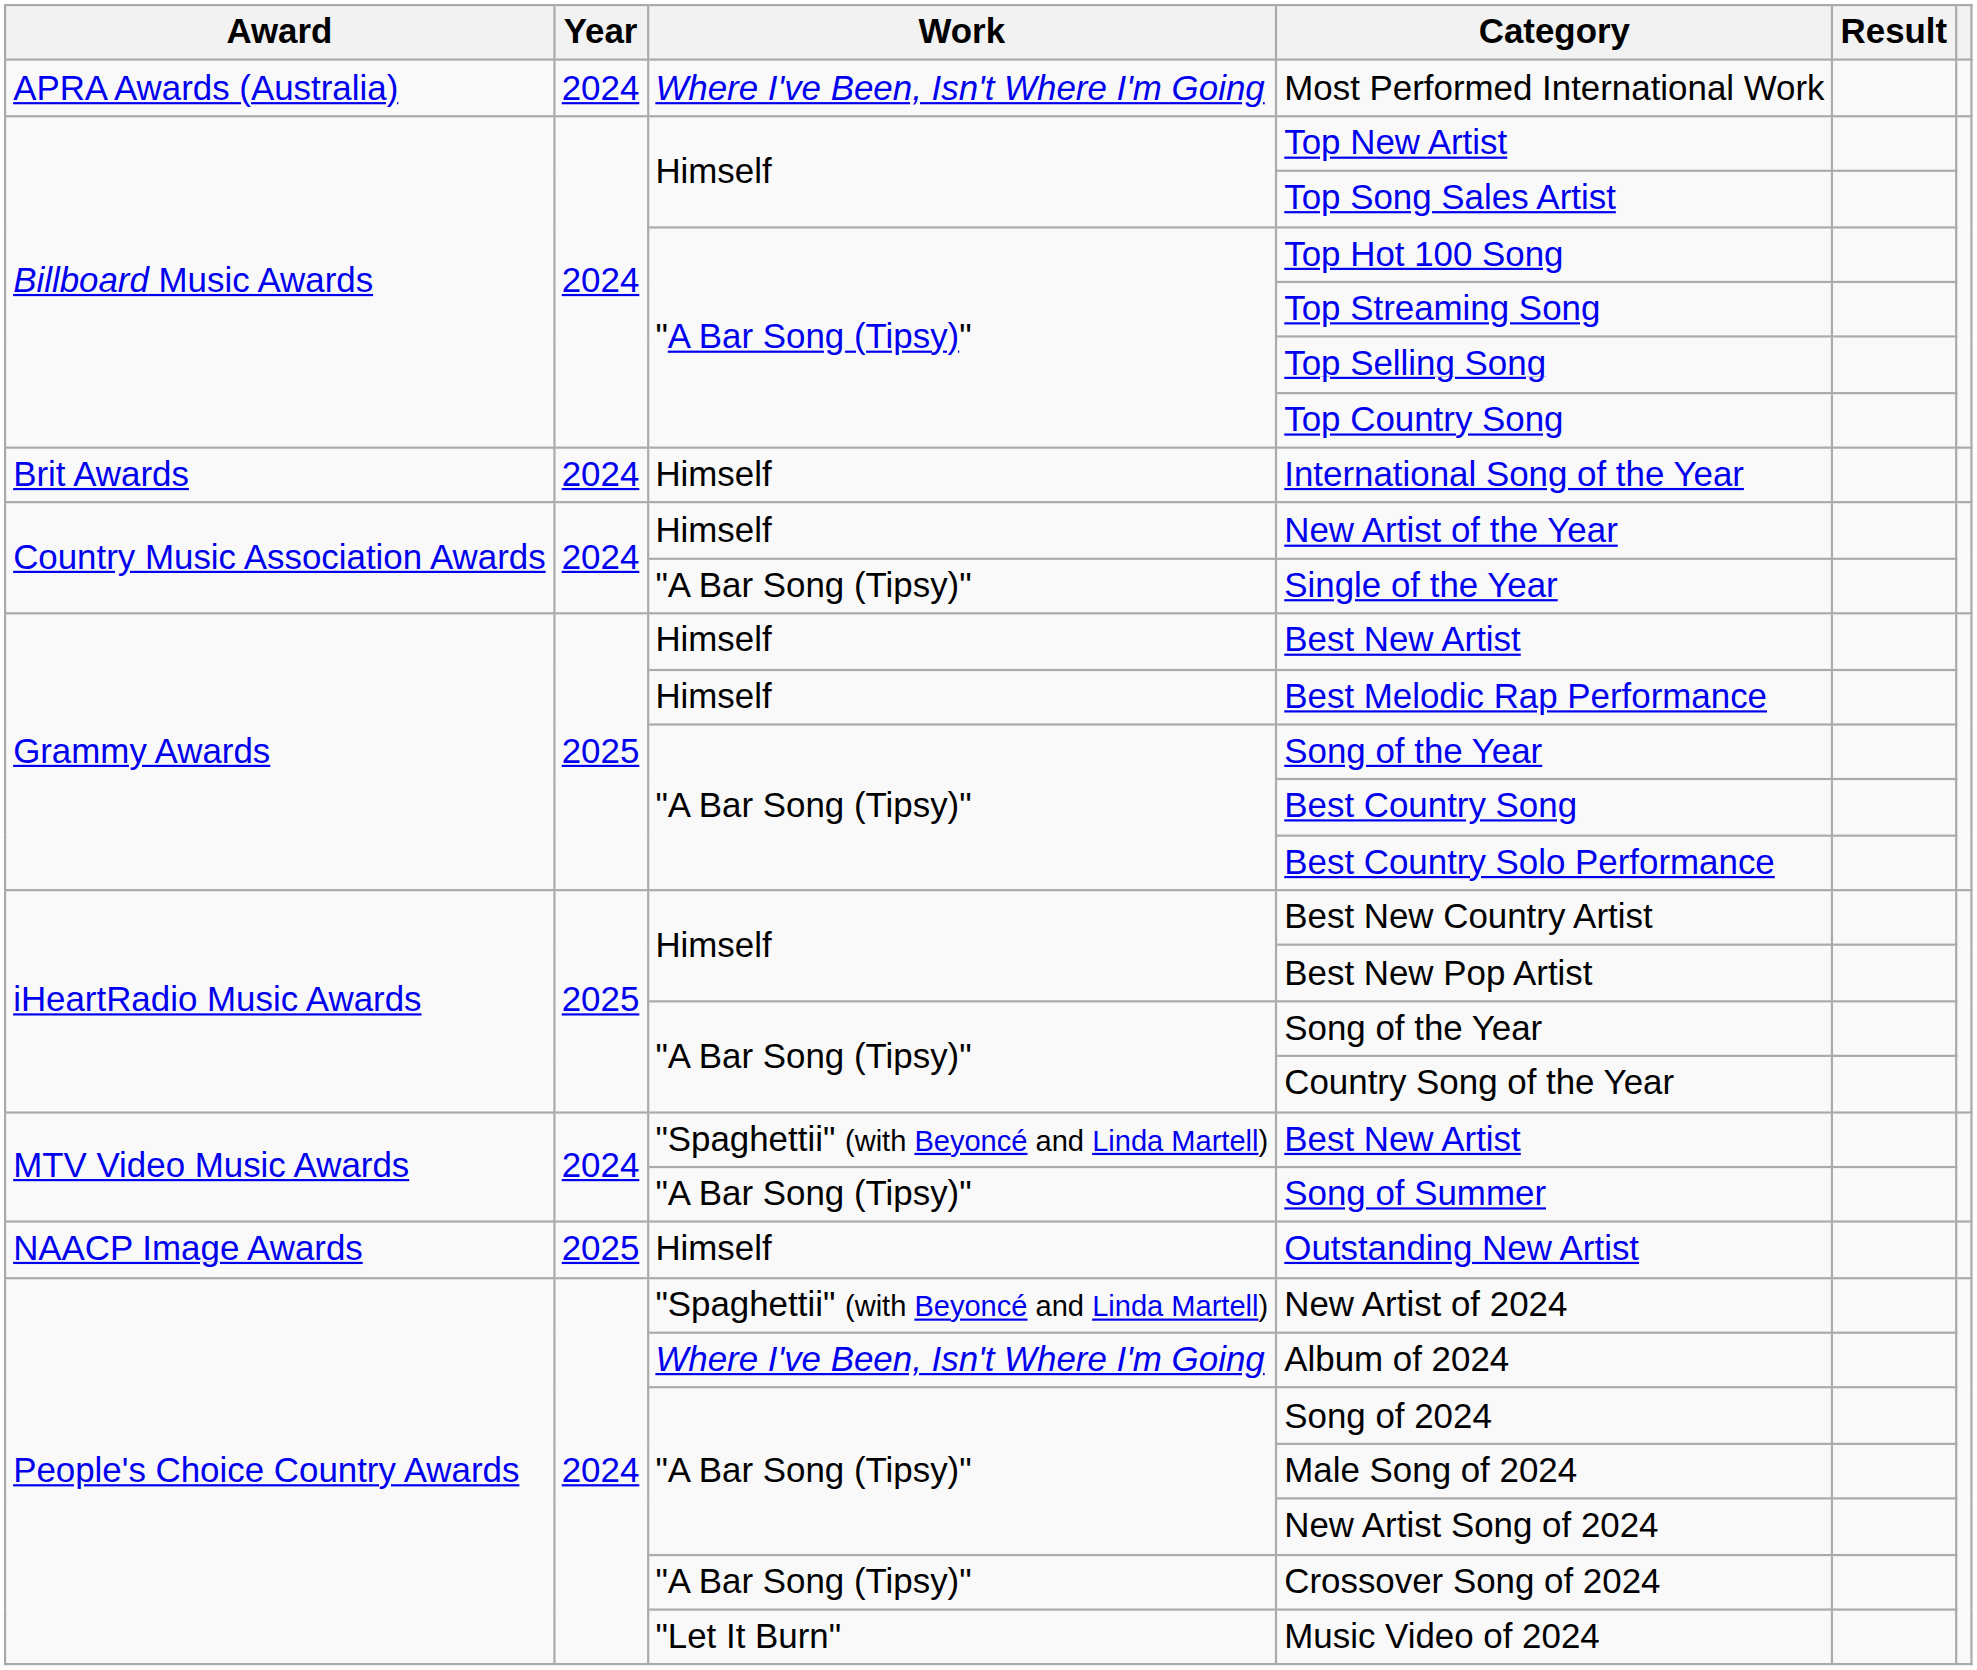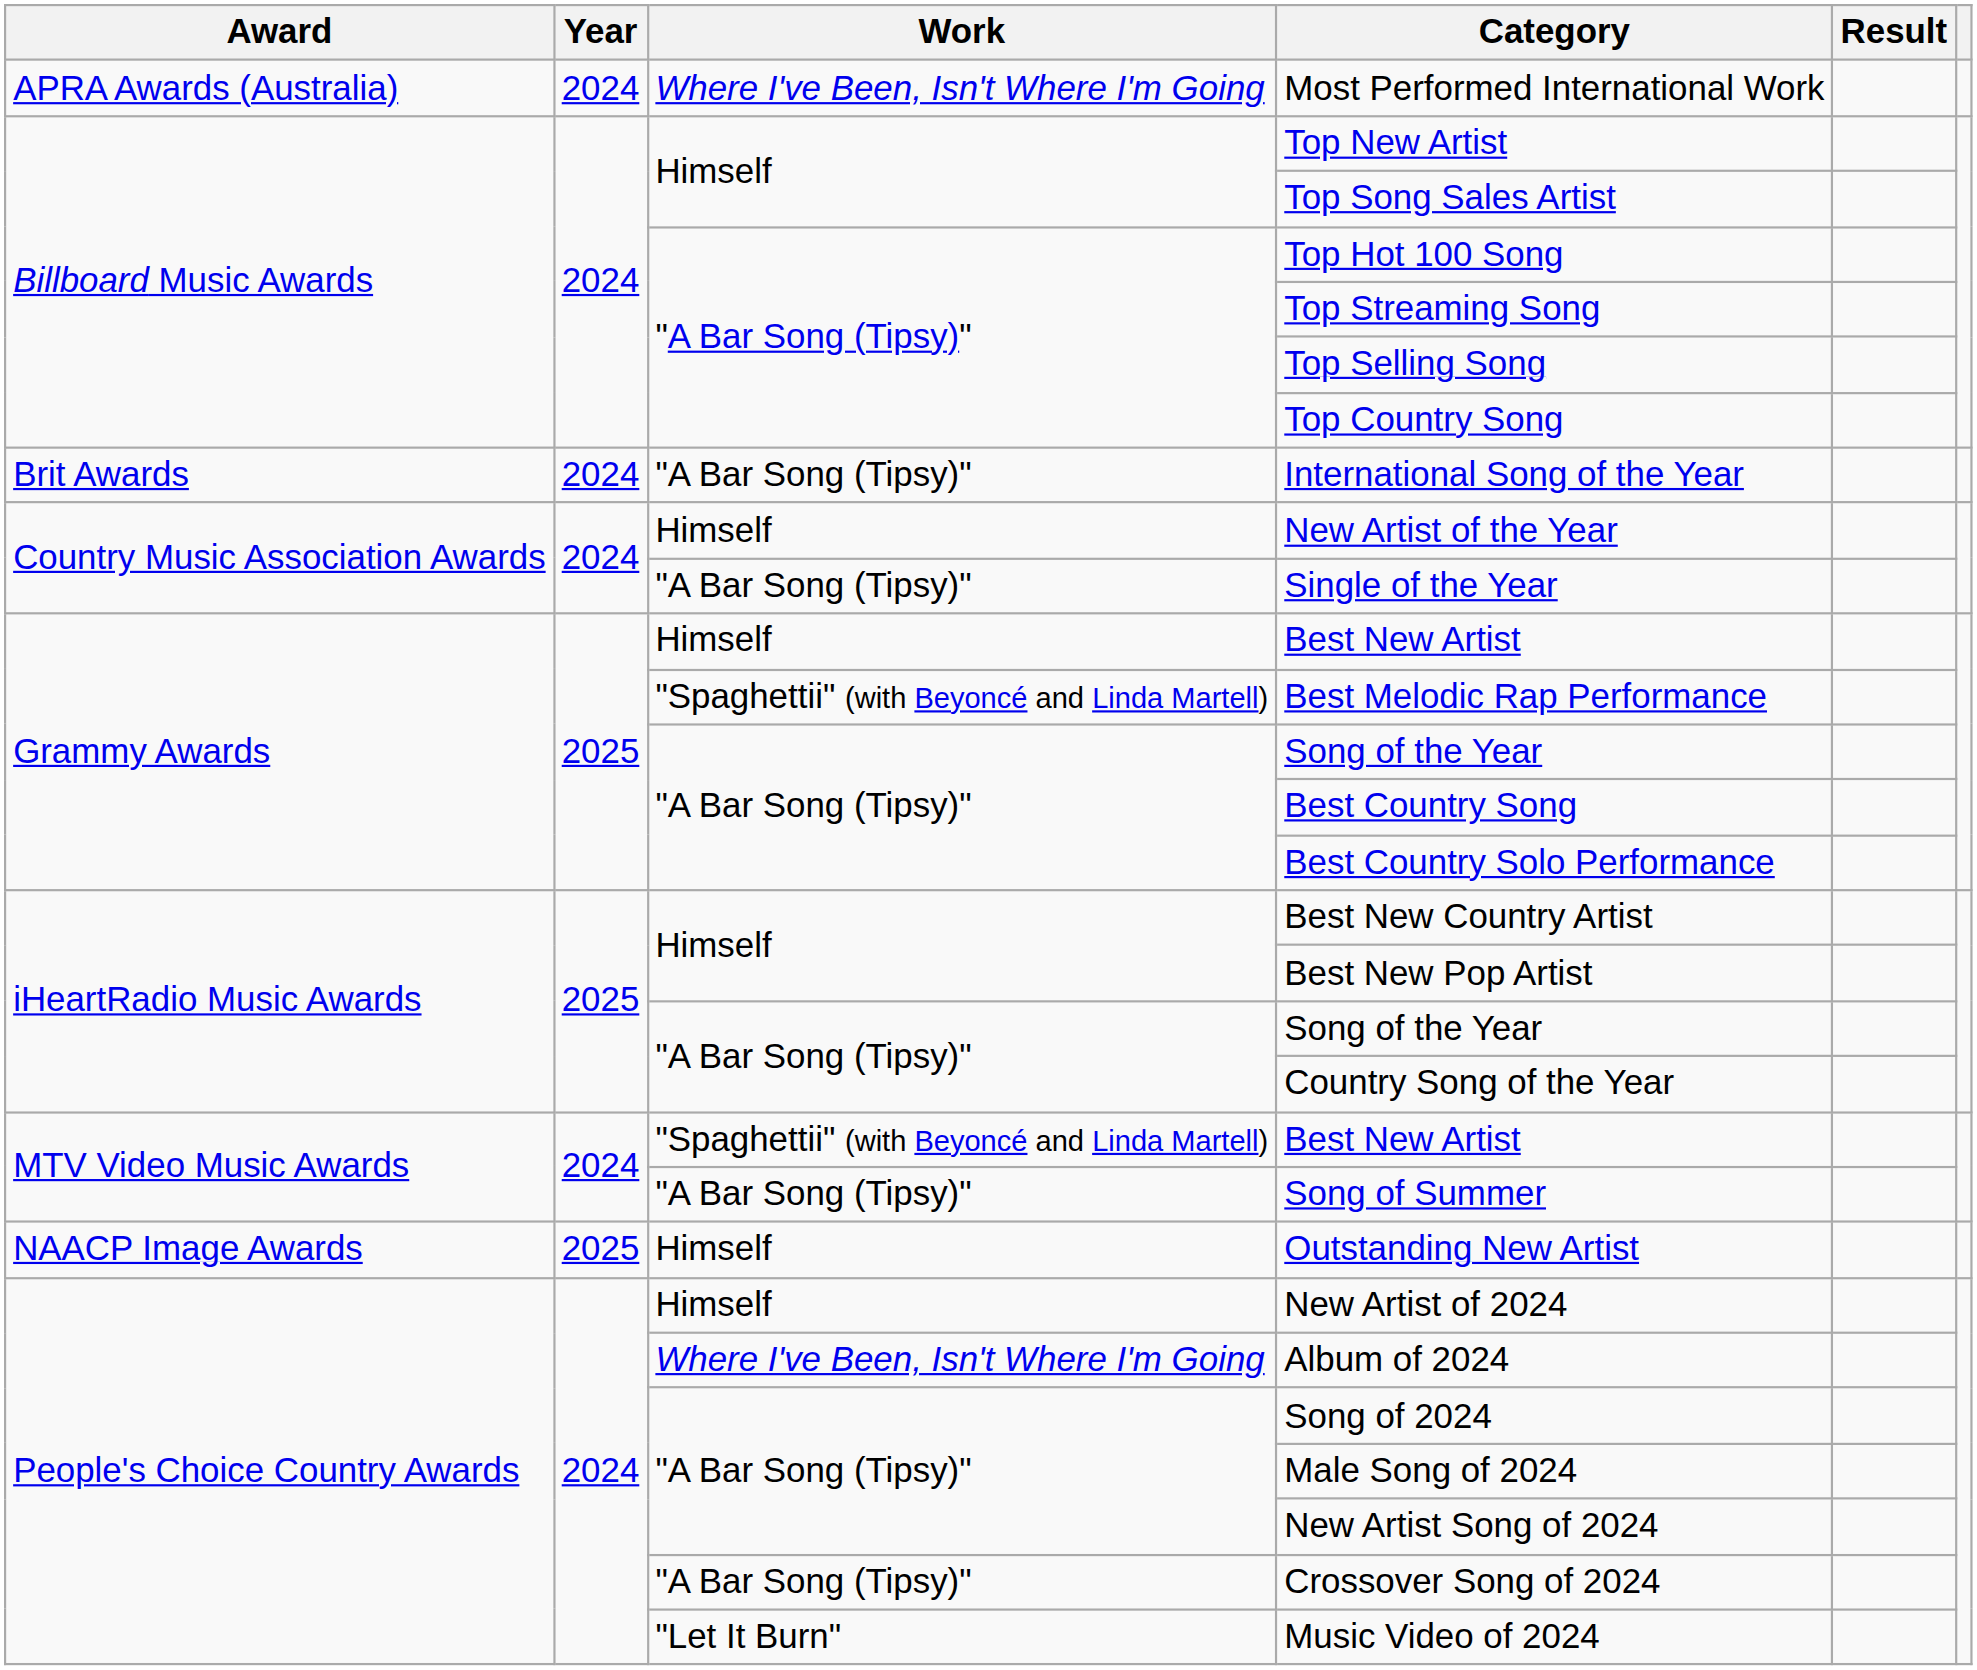 <table class="wikitable">
 <tr>
 <th scope="col">Award</th>
 <th scope="col">Year</th>
 <th scope="col">Work</th>
 <th scope="col">Category</th>
 <th scope="col">Result</th>
 <th scope="col"></th>
 </tr>
 <tr>
 <td><a href='#'>APRA Awards (Australia)</a></td>
 <td><a href='#'>2024</a></td>
 <td><em><a href='#'>Where I've Been, Isn't Where I'm Going</a></em></td>
 <td>Most Performed International Work</td>
 <td></td>
 <td></td>
 </tr>
 <tr>
 <td rowspan=6><a href='#'><em>Billboard</em> Music Awards</a></td>
 <td rowspan=6><a href='#'>2024</a></td>
 <td rowspan=2>Himself</td>
 <td><a href='#'>Top New Artist</a></td>
 <td></td>
 <td rowspan=6></td>
 </tr>
 <tr>
 <td><a href='#'>Top Song Sales Artist</a></td>
 <td></td>
 </tr>
 <tr>
 <td rowspan=4>"<a href='#'>A Bar Song (Tipsy)</a>"</td>
 <td><a href='#'>Top Hot 100 Song</a></td>
 <td></td>
 </tr>
 <tr>
 <td><a href='#'>Top Streaming Song</a></td>
 <td></td>
 </tr>
 <tr>
 <td><a href='#'>Top Selling Song</a></td>
 <td></td>
 </tr>
 <tr>
 <td><a href='#'>Top Country Song</a></td>
 <td></td>
 </tr>
 <tr>
 <td><a href='#'>Brit Awards</a></td>
 <td><a href='#'>2024</a></td>
-<td>Himself</td>
+<td>"A Bar Song (Tipsy)"</td>
 <td><a href='#'>International Song of the Year</a></td>
 <td></td>
 <td></td>
 </tr>
 <tr>
 <td rowspan=2><a href='#'>Country Music Association Awards</a></td>
 <td rowspan=2><a href='#'>2024</a></td>
 <td>Himself</td>
 <td><a href='#'>New Artist of the Year</a></td>
 <td></td>
 <td rowspan=2></td>
 </tr>
 <tr>
 <td>"A Bar Song (Tipsy)"</td>
 <td><a href='#'>Single of the Year</a></td>
 <td></td>
 </tr>
 <tr>
 <td rowspan=5><a href='#'>Grammy Awards</a></td>
 <td rowspan=5><a href='#'>2025</a></td>
 <td>Himself</td>
 <td><a href='#'>Best New Artist</a></td>
 <td></td>
 <td rowspan=5></td>
 </tr>
 <tr>
-<td>Himself</td>
+<td>"Spaghettii" <small>(with <a href='#'>Beyoncé</a> and <a href='#'>Linda Martell</a>)</small></td>
 <td><a href='#'>Best Melodic Rap Performance</a></td>
 <td></td>
 </tr>
 <tr>
 <td rowspan=3>"A Bar Song (Tipsy)"</td>
 <td><a href='#'>Song of the Year</a></td>
 <td></td>
 </tr>
 <tr>
 <td><a href='#'>Best Country Song</a></td>
 <td></td>
 </tr>
 <tr>
 <td><a href='#'>Best Country Solo Performance</a></td>
 <td></td>
 </tr>
 <tr>
 <td rowspan=4><a href='#'>iHeartRadio Music Awards</a></td>
 <td rowspan=4><a href='#'>2025</a></td>
 <td rowspan=2>Himself</td>
 <td>Best New Country Artist</td>
 <td></td>
 <td rowspan=4></td>
 </tr>
 <tr>
 <td>Best New Pop Artist</td>
 <td></td>
 </tr>
 <tr>
 <td rowspan=2>"A Bar Song (Tipsy)"</td>
 <td>Song of the Year</td>
 <td></td>
 </tr>
 <tr>
 <td>Country Song of the Year</td>
 <td></td>
 </tr>
 <tr>
 <td rowspan=2><a href='#'>MTV Video Music Awards</a></td>
 <td rowspan=2><a href='#'>2024</a></td>
 <td>"Spaghettii" <small>(with <a href='#'>Beyoncé</a> and <a href='#'>Linda Martell</a>)</small></td>
 <td><a href='#'>Best New Artist</a></td>
 <td></td>
 <td rowspan="2"></td>
 </tr>
 <tr>
 <td>"A Bar Song (Tipsy)"</td>
 <td><a href='#'>Song of Summer</a></td>
 <td></td>
 </tr>
 <tr>
 <td><a href='#'>NAACP Image Awards</a></td>
 <td><a href='#'>2025</a></td>
 <td>Himself</td>
 <td><a href='#'>Outstanding New Artist</a></td>
 <td></td>
 <td></td>
 </tr>
 <tr>
 <td rowspan=7><a href='#'>People's Choice Country Awards</a></td>
 <td rowspan=7><a href='#'>2024</a></td>
-<td>"Spaghettii" <small>(with <a href='#'>Beyoncé</a> and <a href='#'>Linda Martell</a>)</small></td>
+<td>Himself</td>
 <td>New Artist of 2024</td>
 <td></td>
 <td rowspan="7"></td>
 </tr>
 <tr>
 <td><em><a href='#'>Where I've Been, Isn't Where I'm Going</a></em></td>
 <td>Album of 2024</td>
 <td></td>
 </tr>
 <tr>
 <td rowspan=3>"A Bar Song (Tipsy)"</td>
 <td>Song of 2024</td>
 <td></td>
 </tr>
 <tr>
 <td>Male Song of 2024</td>
 <td></td>
 </tr>
 <tr>
 <td>New Artist Song of 2024</td>
 <td></td>
 </tr>
 <tr>
 <td>"A Bar Song (Tipsy)"</td>
 <td>Crossover Song of 2024</td>
 <td></td>
 </tr>
 <tr>
 <td>"Let It Burn"</td>
 <td>Music Video of 2024</td>
 <td></td>
 </tr>
 </table>
